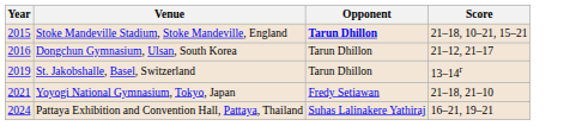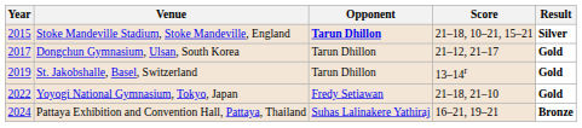 <table class="sortable wikitable" style="font-size: 90%;">
 <tr>
 <th>Year</th>
 <th>Venue</th>
 <th>Opponent</th>
 <th>Score</th>
+<th>Result</th>
 </tr>
 <tr style="background:#F3E6D7">
 <td align="center"><a href='#'>2015</a></td>
 <td align="left"><a href='#'>Stoke Mandeville Stadium</a>, <a href='#'>Stoke Mandeville</a>, England</td>
 <td align="left"><strong> <a href='#'>Tarun Dhillon</a></strong></td>
 <td align="left">21–18, 10–21, 15–21</td>
+<td style="text-align:left; background:white"> <strong>Silver</strong></td>
 </tr>
 <tr style="background:#F3E6D7">
-<td align="center"><a href='#'>2016</a></td>
+<td align="center"><a href='#'>2017</a></td>
 <td align="left"><a href='#'>Dongchun Gymnasium</a>, <a href='#'>Ulsan</a>, South Korea</td>
 <td align="left"> Tarun Dhillon</td>
 <td align="left">21–12, 21–17</td>
+<td style="text-align:left; background:white"> <strong>Gold</strong></td>
 </tr>
 <tr style="background:#F3E6D7">
 <td align="center"><a href='#'>2019</a></td>
 <td align="left"><a href='#'>St. Jakobshalle</a>, <a href='#'>Basel</a>, Switzerland</td>
 <td align="left"> Tarun Dhillon</td>
 <td align="left">13–14<sup>r</sup></td>
+<td style="text-align:left; background:white"> <strong>Gold</strong></td>
 </tr>
 <tr style="background:#F3E6D7">
-<td align="center"><a href='#'>2021</a></td>
+<td align="center"><a href='#'>2022</a></td>
 <td align="left"><a href='#'>Yoyogi National Gymnasium</a>, <a href='#'>Tokyo</a>, Japan</td>
 <td align="left"> <a href='#'>Fredy Setiawan</a></td>
 <td align="left">21–18, 21–10</td>
+<td style="text-align:left; background:white"> <strong>Gold</strong></td>
 </tr>
 <tr style="background:#F3E6D7">
 <td align="center"><a href='#'>2024</a></td>
 <td align="left">Pattaya Exhibition and Convention Hall, <a href='#'>Pattaya</a>, Thailand</td>
 <td align="left"> <a href='#'>Suhas Lalinakere Yathiraj</a></td>
 <td align="left">16–21, 19–21</td>
+<td style="text-align:left; background:white"> <strong>Bronze</strong></td>
 </tr>
 </table>
